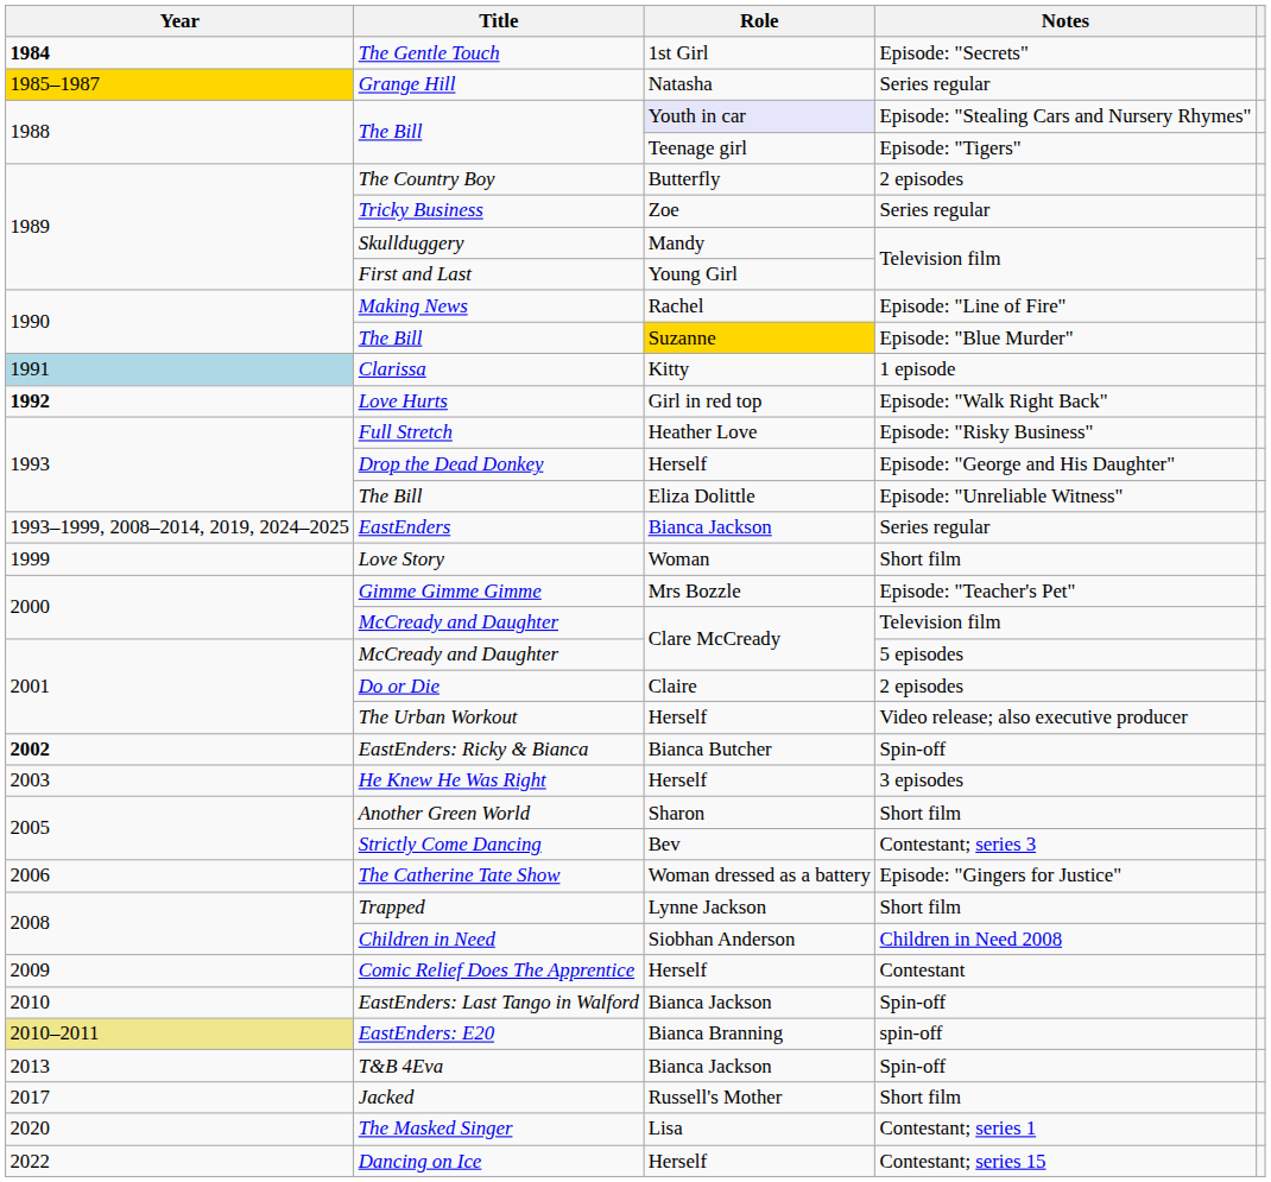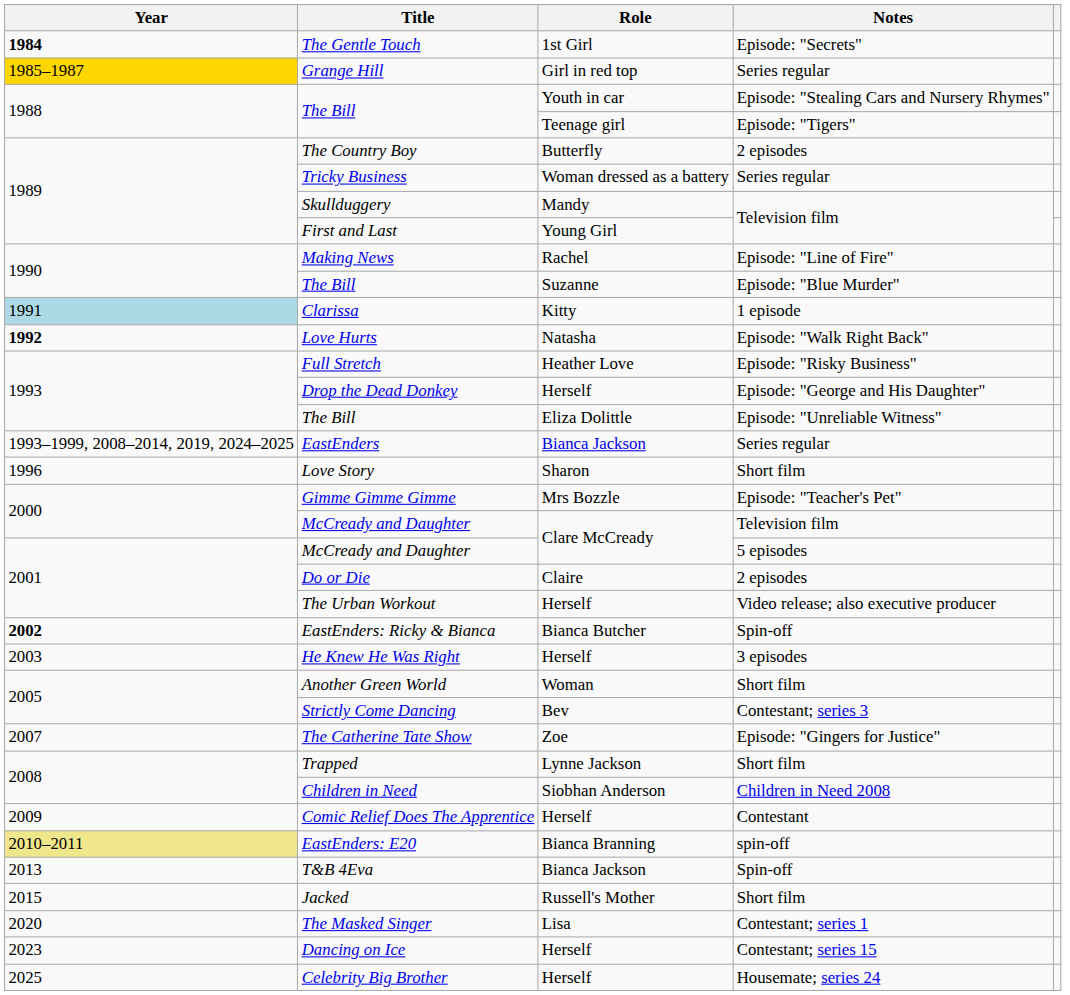 <table class="wikitable">
 <tr>
 <th>Year</th>
 <th>Title</th>
 <th>Role</th>
 <th>Notes</th>
 <th></th>
 </tr>
 <tr>
 <td><strong>1984</strong></td>
 <td><em><a href='#'>The Gentle Touch</a></em></td>
 <td>1st Girl</td>
 <td>Episode: "Secrets"</td>
 <td align="center"></td>
 </tr>
 <tr>
 <td style="background: gold;">1985–1987</td>
 <td><em><a href='#'>Grange Hill</a></em></td>
-<td>Natasha</td>
+<td>Girl in red top</td>
 <td>Series regular</td>
 <td align="center"></td>
 </tr>
 <tr>
 <td rowspan="2">1988</td>
 <td rowspan="2"><em><a href='#'>The Bill</a></em></td>
-<td style="background: lavender;">Youth in car</td>
+<td>Youth in car</td>
 <td>Episode: "Stealing Cars and Nursery Rhymes"</td>
 <td align="center"></td>
 </tr>
 <tr>
 <td>Teenage girl</td>
 <td>Episode: "Tigers"</td>
 <td align="center"></td>
 </tr>
 <tr>
 <td rowspan="4">1989</td>
 <td><em>The Country Boy</em></td>
 <td>Butterfly</td>
 <td>2 episodes</td>
 <td align="center"></td>
 </tr>
 <tr>
 <td><em><a href='#'>Tricky Business</a></em></td>
-<td>Zoe</td>
+<td>Woman dressed as a battery</td>
 <td>Series regular</td>
 <td align="center"></td>
 </tr>
 <tr>
 <td><em>Skullduggery</em></td>
 <td>Mandy</td>
 <td rowspan="2">Television film</td>
 <td align="center"></td>
 </tr>
 <tr>
 <td><em>First and Last</em></td>
 <td>Young Girl</td>
 <td align="center"></td>
 </tr>
 <tr>
 <td rowspan="2">1990</td>
 <td><em><a href='#'>Making News</a></em></td>
 <td>Rachel</td>
 <td>Episode: "Line of Fire"</td>
 <td align="center"></td>
 </tr>
 <tr>
 <td><em><a href='#'>The Bill</a></em></td>
-<td style="background: gold;">Suzanne</td>
+<td>Suzanne</td>
 <td>Episode: "Blue Murder"</td>
 <td align="center"></td>
 </tr>
 <tr>
 <td style="background: lightblue;">1991</td>
 <td><em><a href='#'>Clarissa</a></em></td>
 <td>Kitty</td>
 <td>1 episode</td>
 <td align="center"></td>
 </tr>
 <tr>
 <td><strong>1992</strong></td>
 <td><em><a href='#'>Love Hurts</a></em></td>
-<td>Girl in red top</td>
+<td>Natasha</td>
 <td>Episode: "Walk Right Back"</td>
 <td align="center"></td>
 </tr>
 <tr>
 <td rowspan="3">1993</td>
 <td><em><a href='#'>Full Stretch</a></em></td>
 <td>Heather Love</td>
 <td>Episode: "Risky Business"</td>
 <td align="center"></td>
 </tr>
 <tr>
 <td><em><a href='#'>Drop the Dead Donkey</a></em></td>
 <td>Herself</td>
 <td>Episode: "George and His Daughter"</td>
 <td align="center"></td>
 </tr>
 <tr>
 <td><em>The Bill</em></td>
 <td>Eliza Dolittle</td>
 <td>Episode: "Unreliable Witness"</td>
 <td align="center"></td>
 </tr>
 <tr>
 <td>1993–1999, 2008–2014, 2019, 2024–2025</td>
 <td><em><a href='#'>EastEnders</a></em></td>
 <td><a href='#'>Bianca Jackson</a></td>
 <td>Series regular</td>
 <td align="center"></td>
 </tr>
 <tr>
-<td>1999</td>
+<td>1996</td>
 <td><em>Love Story</em></td>
-<td>Woman</td>
+<td>Sharon</td>
 <td>Short film</td>
 <td align="center"></td>
 </tr>
 <tr>
 <td rowspan="2">2000</td>
 <td><em><a href='#'>Gimme Gimme Gimme</a></em></td>
 <td>Mrs Bozzle</td>
 <td>Episode: "Teacher's Pet"</td>
 <td align="center"></td>
 </tr>
 <tr>
 <td><em><a href='#'>McCready and Daughter</a></em></td>
 <td rowspan="2">Clare McCready</td>
 <td>Television film</td>
 <td align="center"></td>
 </tr>
 <tr>
 <td rowspan="3">2001</td>
 <td><em>McCready and Daughter</em></td>
 <td>5 episodes</td>
 <td align="center"></td>
 </tr>
 <tr>
 <td><em><a href='#'>Do or Die</a></em></td>
 <td>Claire</td>
 <td>2 episodes</td>
 <td align="center"></td>
 </tr>
 <tr>
 <td><em>The Urban Workout</em></td>
 <td>Herself</td>
 <td>Video release; also executive producer</td>
 <td align="center"></td>
 </tr>
 <tr>
 <td><strong>2002</strong></td>
 <td><em>EastEnders: Ricky & Bianca</em></td>
 <td>Bianca Butcher</td>
 <td>Spin-off</td>
 <td align="center"></td>
 </tr>
 <tr>
 <td>2003</td>
 <td><em><a href='#'>He Knew He Was Right</a></em></td>
 <td>Herself</td>
 <td>3 episodes</td>
 <td align="center"></td>
 </tr>
 <tr>
 <td rowspan="2">2005</td>
 <td><em>Another Green World</em></td>
-<td>Sharon</td>
+<td>Woman</td>
 <td>Short film</td>
 <td align="center"></td>
 </tr>
 <tr>
 <td><em><a href='#'>Strictly Come Dancing</a></em></td>
 <td>Bev</td>
 <td>Contestant; <a href='#'>series 3</a></td>
 <td align="center"></td>
 </tr>
 <tr>
-<td>2006</td>
+<td>2007</td>
 <td><em><a href='#'>The Catherine Tate Show</a></em></td>
-<td>Woman dressed as a battery</td>
+<td>Zoe</td>
 <td>Episode: "Gingers for Justice"</td>
 <td align="center"></td>
 </tr>
 <tr>
 <td rowspan="2">2008</td>
 <td><em>Trapped</em></td>
 <td>Lynne Jackson</td>
 <td>Short film</td>
 <td align="center"></td>
 </tr>
 <tr>
 <td><em><a href='#'>Children in Need</a></em></td>
 <td>Siobhan Anderson</td>
 <td><a href='#'>Children in Need 2008</a></td>
 <td align="center"></td>
 </tr>
 <tr>
 <td>2009</td>
 <td><em><a href='#'>Comic Relief Does The Apprentice</a></em></td>
 <td>Herself</td>
 <td>Contestant</td>
 <td align="center"></td>
 </tr>
 <tr>
-<td>2010</td>
-<td><em>EastEnders: Last Tango in Walford</em></td>
-<td>Bianca Jackson</td>
-<td>Spin-off</td>
-<td align="center"></td>
-</tr>
-<tr>
 <td style="background: khaki;">2010–2011</td>
 <td><em><a href='#'>EastEnders: E20</a></em></td>
 <td>Bianca Branning</td>
 <td>spin-off</td>
 <td></td>
 </tr>
 <tr>
 <td>2013</td>
 <td><em>T&B 4Eva</em></td>
 <td>Bianca Jackson</td>
 <td>Spin-off</td>
 <td align="center"></td>
 </tr>
 <tr>
-<td>2017</td>
+<td>2015</td>
 <td><em>Jacked</em></td>
 <td>Russell's Mother</td>
 <td>Short film</td>
 <td align="center"></td>
 </tr>
 <tr>
 <td>2020</td>
 <td><em><a href='#'>The Masked Singer</a></em></td>
 <td>Lisa</td>
 <td>Contestant; <a href='#'>series 1</a></td>
 <td align="center"></td>
 </tr>
 <tr>
-<td>2022</td>
+<td>2023</td>
 <td><em><a href='#'>Dancing on Ice</a></em></td>
 <td>Herself</td>
 <td>Contestant; <a href='#'>series 15</a></td>
 <td align="center"></td>
 </tr>
+<tr>
+<td>2025</td>
+<td><em><a href='#'>Celebrity Big Brother</a></em></td>
+<td>Herself</td>
+<td>Housemate; <a href='#'>series 24</a></td>
+<td align="center"></td>
+</tr>
 </table>
